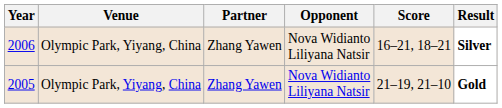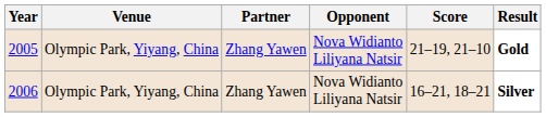 <table class="sortable wikitable" style="font-size: 90%;">
 <tr>
 <th>Year</th>
 <th>Venue</th>
 <th>Partner</th>
 <th>Opponent</th>
 <th>Score</th>
 <th>Result</th>
 </tr>
 <tr style="background:#F3E6D7">
+<td align="center"><a href='#'>2005</a></td>
+<td align="left">Olympic Park, <a href='#'>Yiyang</a>, <a href='#'>China</a></td>
+<td align="left"> <a href='#'>Zhang Yawen</a></td>
+<td align="left"> <a href='#'>Nova Widianto</a> <br>  <a href='#'>Liliyana Natsir</a></td>
+<td align="left">21–19, 21–10</td>
+<td style="text-align:left; background:white"> <strong>Gold</strong></td>
+</tr>
+<tr style="background:#F3E6D7">
 <td align="center"><a href='#'>2006</a></td>
 <td align="left">Olympic Park, Yiyang, China</td>
 <td align="left"> Zhang Yawen</td>
 <td align="left"> Nova Widianto <br>  Liliyana Natsir</td>
 <td align="left">16–21, 18–21</td>
 <td style="text-align:left; background:white"> <strong>Silver</strong></td>
 </tr>
-<tr style="background:#F3E6D7">
-<td align="center"><a href='#'>2005</a></td>
-<td align="left">Olympic Park, <a href='#'>Yiyang</a>, <a href='#'>China</a></td>
-<td align="left"> <a href='#'>Zhang Yawen</a></td>
-<td align="left"> <a href='#'>Nova Widianto</a> <br>  <a href='#'>Liliyana Natsir</a></td>
-<td align="left">21–19, 21–10</td>
-<td style="text-align:left; background:white"> <strong>Gold</strong></td>
-</tr>
 </table>
